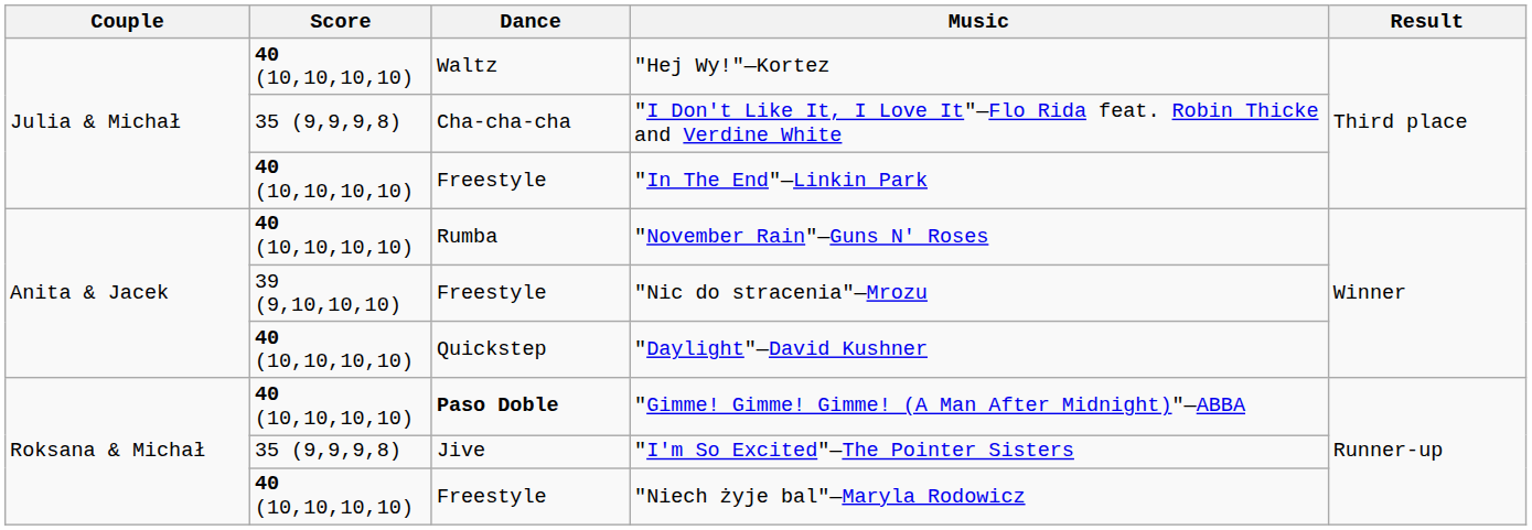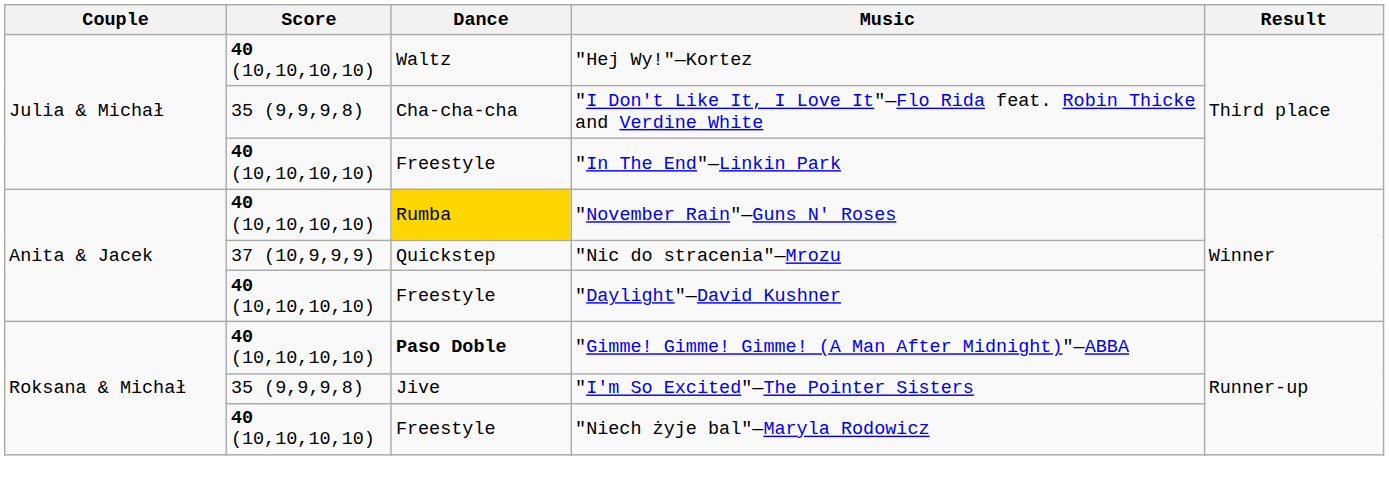 <table class="wikitable">
 <tr>
 <th style="width:150px;">Couple</th>
 <th style="width:110px;">Score</th>
 <th style="width:120px;">Dance</th>
 <th style="width:440px;">Music</th>
 <th style="width:120px;">Result</th>
 </tr>
 <tr>
 <td rowspan="3">Julia & Michał</td>
 <td><strong>40</strong> (10,10,10,10)</td>
 <td>Waltz</td>
 <td>"Hej Wy!"—Kortez</td>
 <td rowspan="3">Third place</td>
 </tr>
 <tr>
 <td>35 (9,9,9,8)</td>
 <td>Cha-cha-cha</td>
 <td>"<a href='#'>I Don't Like It, I Love It</a>"—<a href='#'>Flo Rida</a> feat. <a href='#'>Robin Thicke</a> and <a href='#'>Verdine White</a></td>
 </tr>
 <tr>
 <td><strong>40</strong> (10,10,10,10)</td>
 <td>Freestyle</td>
 <td>"<a href='#'>In The End</a>"—<a href='#'>Linkin Park</a></td>
 </tr>
 <tr>
 <td rowspan="3">Anita & Jacek</td>
 <td><strong>40</strong> (10,10,10,10)</td>
-<td>Rumba</td>
+<td style="background: gold;">Rumba</td>
 <td>"<a href='#'>November Rain</a>"—<a href='#'>Guns N' Roses</a></td>
 <td rowspan="3">Winner</td>
 </tr>
 <tr>
-<td>39 (9,10,10,10)</td>
-<td>Freestyle</td>
+<td>37 (10,9,9,9)</td>
+<td>Quickstep</td>
 <td>"Nic do stracenia"—<a href='#'>Mrozu</a></td>
 </tr>
 <tr>
 <td><strong>40</strong> (10,10,10,10)</td>
-<td>Quickstep</td>
+<td>Freestyle</td>
 <td>"<a href='#'>Daylight</a>"—<a href='#'>David Kushner</a></td>
 </tr>
 <tr>
 <td rowspan="3">Roksana & Michał</td>
 <td><strong>40</strong> (10,10,10,10)</td>
 <td><strong>Paso Doble</strong></td>
 <td>"<a href='#'>Gimme! Gimme! Gimme! (A Man After Midnight)</a>"—<a href='#'>ABBA</a></td>
 <td rowspan="3">Runner-up</td>
 </tr>
 <tr>
 <td>35 (9,9,9,8)</td>
 <td>Jive</td>
 <td>"<a href='#'>I'm So Excited</a>"—<a href='#'>The Pointer Sisters</a></td>
 </tr>
 <tr>
 <td><strong>40</strong> (10,10,10,10)</td>
 <td>Freestyle</td>
 <td>"Niech żyje bal"—<a href='#'>Maryla Rodowicz</a></td>
 </tr>
 </table>
